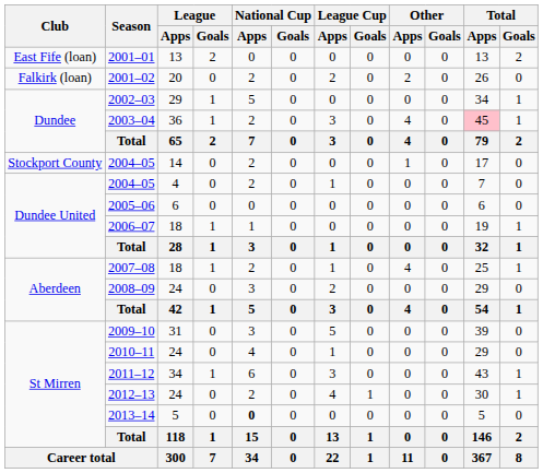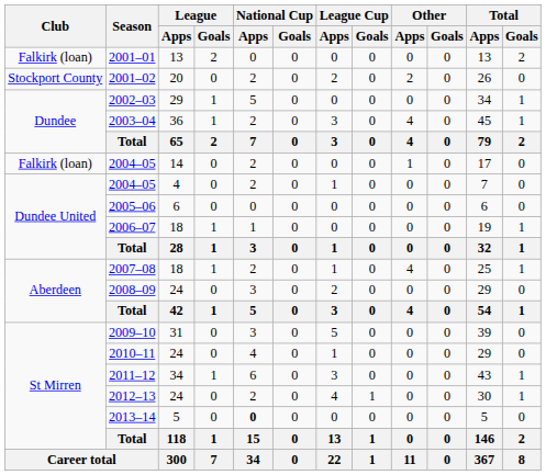 <table class="wikitable" style="text-align:center">
 <tr>
 <th rowspan="2">Club</th>
 <th rowspan="2">Season</th>
 <th colspan="2">League</th>
 <th colspan="2">National Cup</th>
 <th colspan="2">League Cup</th>
 <th colspan="2">Other</th>
 <th colspan="2">Total</th>
 </tr>
 <tr>
 <th>Apps</th>
 <th>Goals</th>
 <th>Apps</th>
 <th>Goals</th>
 <th>Apps</th>
 <th>Goals</th>
 <th>Apps</th>
 <th>Goals</th>
 <th>Apps</th>
 <th>Goals</th>
 </tr>
 <tr>
-<td rowspan="1"><a href='#'>East Fife</a> (loan)</td>
+<td rowspan="1"><a href='#'>Falkirk</a> (loan)</td>
 <td><a href='#'>2001–01</a></td>
 <td>13</td>
 <td>2</td>
 <td>0</td>
 <td>0</td>
 <td>0</td>
 <td>0</td>
 <td>0</td>
 <td>0</td>
 <td>13</td>
 <td>2</td>
 </tr>
 <tr>
-<td rowspan="1"><a href='#'>Falkirk</a> (loan)</td>
+<td rowspan="1"><a href='#'>Stockport County</a></td>
 <td><a href='#'>2001–02</a></td>
 <td>20</td>
 <td>0</td>
 <td>2</td>
 <td>0</td>
 <td>2</td>
 <td>0</td>
 <td>2</td>
 <td>0</td>
 <td>26</td>
 <td>0</td>
 </tr>
 <tr>
 <td rowspan="3"><a href='#'>Dundee</a></td>
 <td><a href='#'>2002–03</a></td>
 <td>29</td>
 <td>1</td>
 <td>5</td>
 <td>0</td>
 <td>0</td>
 <td>0</td>
 <td>0</td>
 <td>0</td>
 <td>34</td>
 <td>1</td>
 </tr>
 <tr>
 <td><a href='#'>2003–04</a></td>
 <td>36</td>
 <td>1</td>
 <td>2</td>
 <td>0</td>
 <td>3</td>
 <td>0</td>
 <td>4</td>
 <td>0</td>
-<td style="background: pink;">45</td>
+<td>45</td>
 <td>1</td>
 </tr>
 <tr>
 <th>Total</th>
 <th>65</th>
 <th>2</th>
 <th>7</th>
 <th>0</th>
 <th>3</th>
 <th>0</th>
 <th>4</th>
 <th>0</th>
 <th>79</th>
 <th>2</th>
 </tr>
 <tr>
-<td rowspan="1"><a href='#'>Stockport County</a></td>
+<td rowspan="1"><a href='#'>Falkirk</a> (loan)</td>
 <td><a href='#'>2004–05</a></td>
 <td>14</td>
 <td>0</td>
 <td>2</td>
 <td>0</td>
 <td>0</td>
 <td>0</td>
 <td>1</td>
 <td>0</td>
 <td>17</td>
 <td>0</td>
 </tr>
 <tr>
 <td rowspan="4"><a href='#'>Dundee United</a></td>
 <td><a href='#'>2004–05</a></td>
 <td>4</td>
 <td>0</td>
 <td>2</td>
 <td>0</td>
 <td>1</td>
 <td>0</td>
 <td>0</td>
 <td>0</td>
 <td>7</td>
 <td>0</td>
 </tr>
 <tr>
 <td><a href='#'>2005–06</a></td>
 <td>6</td>
 <td>0</td>
 <td>0</td>
 <td>0</td>
 <td>0</td>
 <td>0</td>
 <td>0</td>
 <td>0</td>
 <td>6</td>
 <td>0</td>
 </tr>
 <tr>
 <td><a href='#'>2006–07</a></td>
 <td>18</td>
 <td>1</td>
 <td>1</td>
 <td>0</td>
 <td>0</td>
 <td>0</td>
 <td>0</td>
 <td>0</td>
 <td>19</td>
 <td>1</td>
 </tr>
 <tr>
 <th>Total</th>
 <th>28</th>
 <th>1</th>
 <th>3</th>
 <th>0</th>
 <th>1</th>
 <th>0</th>
 <th>0</th>
 <th>0</th>
 <th>32</th>
 <th>1</th>
 </tr>
 <tr>
 <td rowspan="3"><a href='#'>Aberdeen</a></td>
 <td><a href='#'>2007–08</a></td>
 <td>18</td>
 <td>1</td>
 <td>2</td>
 <td>0</td>
 <td>1</td>
 <td>0</td>
 <td>4</td>
 <td>0</td>
 <td>25</td>
 <td>1</td>
 </tr>
 <tr>
 <td><a href='#'>2008–09</a></td>
 <td>24</td>
 <td>0</td>
 <td>3</td>
 <td>0</td>
 <td>2</td>
 <td>0</td>
 <td>0</td>
 <td>0</td>
 <td>29</td>
 <td>0</td>
 </tr>
 <tr>
 <th>Total</th>
 <th>42</th>
 <th>1</th>
 <th>5</th>
 <th>0</th>
 <th>3</th>
 <th>0</th>
 <th>4</th>
 <th>0</th>
 <th>54</th>
 <th>1</th>
 </tr>
 <tr>
 <td rowspan="6"><a href='#'>St Mirren</a></td>
 <td><a href='#'>2009–10</a></td>
 <td>31</td>
 <td>0</td>
 <td>3</td>
 <td>0</td>
 <td>5</td>
 <td>0</td>
 <td>0</td>
 <td>0</td>
 <td>39</td>
 <td>0</td>
 </tr>
 <tr>
 <td><a href='#'>2010–11</a></td>
 <td>24</td>
 <td>0</td>
 <td>4</td>
 <td>0</td>
 <td>1</td>
 <td>0</td>
 <td>0</td>
 <td>0</td>
 <td>29</td>
 <td>0</td>
 </tr>
 <tr>
 <td><a href='#'>2011–12</a></td>
 <td>34</td>
 <td>1</td>
 <td>6</td>
 <td>0</td>
 <td>3</td>
 <td>0</td>
 <td>0</td>
 <td>0</td>
 <td>43</td>
 <td>1</td>
 </tr>
 <tr>
 <td><a href='#'>2012–13</a></td>
 <td>24</td>
 <td>0</td>
 <td>2</td>
 <td>0</td>
 <td>4</td>
 <td>1</td>
 <td>0</td>
 <td>0</td>
 <td>30</td>
 <td>1</td>
 </tr>
 <tr>
 <td><a href='#'>2013–14</a></td>
 <td>5</td>
 <td>0</td>
 <td><strong>0</strong></td>
 <td>0</td>
 <td>0</td>
 <td>0</td>
 <td>0</td>
 <td>0</td>
 <td>5</td>
 <td>0</td>
 </tr>
 <tr>
 <th>Total</th>
 <th>118</th>
 <th>1</th>
 <th>15</th>
 <th>0</th>
 <th>13</th>
 <th>1</th>
 <th>0</th>
 <th>0</th>
 <th>146</th>
 <th>2</th>
 </tr>
 <tr>
 <th colspan="2">Career total</th>
 <th>300</th>
 <th>7</th>
 <th>34</th>
 <th>0</th>
 <th>22</th>
 <th>1</th>
 <th>11</th>
 <th>0</th>
 <th>367</th>
 <th>8</th>
 </tr>
 </table>
